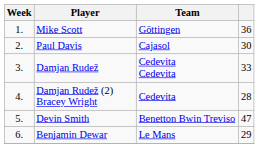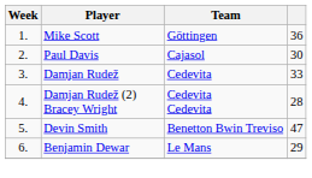 <table class="wikitable sortable" style="text-align: center;">
 <tr>
 <th align="center">Week</th>
 <th align="center" width=150>Player</th>
 <th align="center" width=150>Team</th>
 <th align="center"></th>
 </tr>
 <tr>
 <td>1.</td>
 <td align="left"> <a href='#'>Mike Scott</a></td>
 <td align="left"> <a href='#'>Göttingen</a></td>
 <td>36</td>
 </tr>
 <tr>
 <td>2.</td>
 <td align="left"> <a href='#'>Paul Davis</a></td>
 <td align="left"> <a href='#'>Cajasol</a></td>
 <td>30</td>
 </tr>
 <tr>
 <td>3.</td>
 <td align="left"> <a href='#'>Damjan Rudež</a></td>
-<td align="left"> <a href='#'>Cedevita</a><br> <a href='#'>Cedevita</a></td>
+<td align="left"> <a href='#'>Cedevita</a></td>
 <td>33</td>
 </tr>
 <tr>
 <td>4.</td>
 <td align="left"> <a href='#'>Damjan Rudež</a> (2)<br> <a href='#'>Bracey Wright</a></td>
-<td align="left"> <a href='#'>Cedevita</a></td>
+<td align="left"> <a href='#'>Cedevita</a><br> <a href='#'>Cedevita</a></td>
 <td>28</td>
 </tr>
 <tr>
 <td>5.</td>
 <td align="left"> <a href='#'>Devin Smith</a></td>
 <td align="left"> <a href='#'>Benetton Bwin Treviso</a></td>
 <td>47</td>
 </tr>
 <tr>
 <td>6.</td>
 <td align="left"> <a href='#'>Benjamin Dewar</a></td>
 <td align="left"> <a href='#'>Le Mans</a></td>
 <td>29</td>
 </tr>
 <tr>
 </tr>
 </table>
